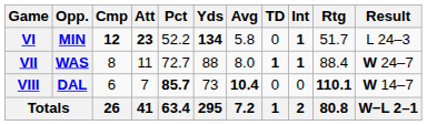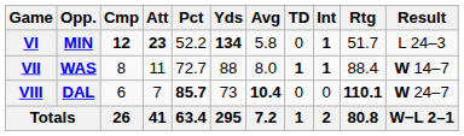 <table class="wikitable" style="text-align:center;">
 <tr>
 <th>Game</th>
 <th>Opp.</th>
 <th>Cmp</th>
 <th>Att</th>
 <th>Pct</th>
 <th>Yds</th>
 <th>Avg</th>
 <th>TD</th>
 <th>Int</th>
 <th>Rtg</th>
 <th>Result</th>
 </tr>
 <tr>
 <th><a href='#'>VI</a></th>
 <th><a href='#'>MIN</a></th>
 <td><strong>12</strong></td>
 <td><strong>23</strong></td>
 <td>52.2</td>
 <td><strong>134</strong></td>
 <td>5.8</td>
 <td>0</td>
 <td><strong>1</strong></td>
 <td>51.7</td>
 <td>L 24–3</td>
 </tr>
 <tr>
 <th><a href='#'>VII</a></th>
 <th><a href='#'>WAS</a></th>
 <td>8</td>
 <td>11</td>
 <td>72.7</td>
 <td>88</td>
 <td>8.0</td>
 <td><strong>1</strong></td>
 <td><strong>1</strong></td>
 <td>88.4</td>
-<td><strong>W</strong> 24–7</td>
+<td><strong>W</strong> 14–7</td>
 </tr>
 <tr>
 <th><a href='#'>VIII</a></th>
 <th><a href='#'>DAL</a></th>
 <td>6</td>
 <td>7</td>
 <td><strong>85.7</strong></td>
 <td>73</td>
 <td><strong>10.4</strong></td>
 <td>0</td>
 <td>0</td>
 <td><strong>110.1</strong></td>
-<td><strong>W</strong> 14–7</td>
+<td><strong>W</strong> 24–7</td>
 </tr>
 <tr>
 <th colspan="2">Totals</th>
 <th>26</th>
 <th>41</th>
 <th>63.4</th>
 <th>295</th>
 <th>7.2</th>
 <th>1</th>
 <th>2</th>
 <th>80.8</th>
 <th>W−L 2–1</th>
 </tr>
 </table>
